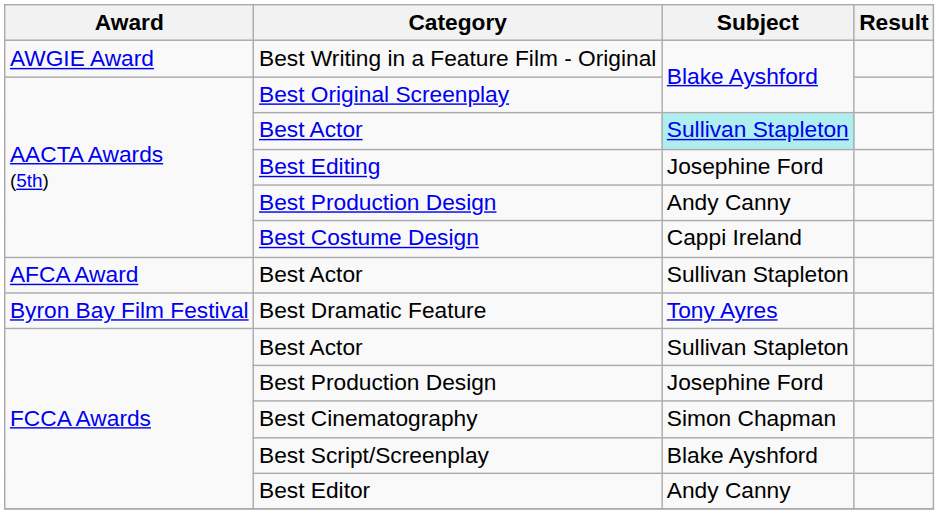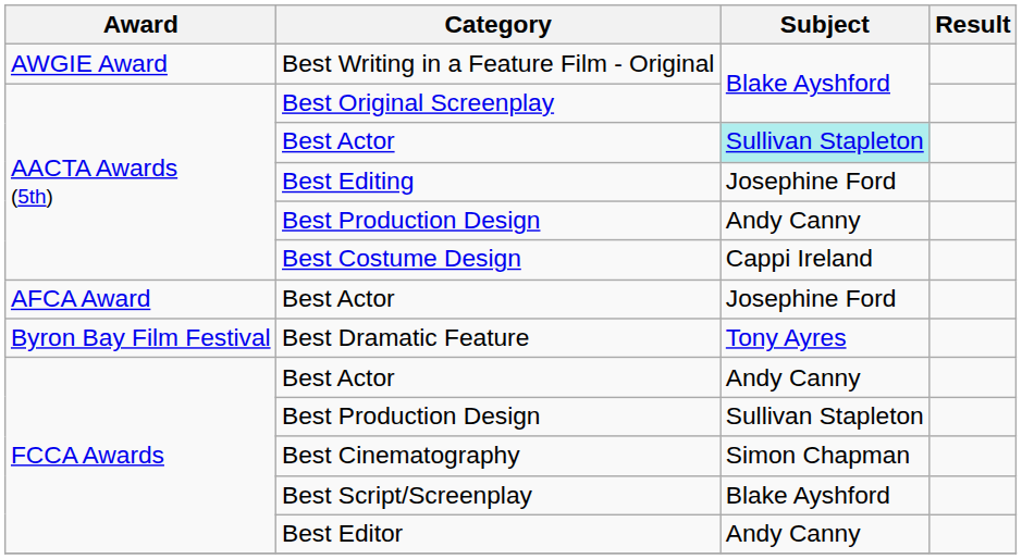 <table class="wikitable">
 <tr>
 <th>Award</th>
 <th>Category</th>
 <th>Subject</th>
 <th>Result</th>
 </tr>
 <tr>
 <td><a href='#'>AWGIE Award</a></td>
 <td>Best Writing in a Feature Film - Original</td>
 <td rowspan=2><a href='#'>Blake Ayshford</a></td>
 <td></td>
 </tr>
 <tr>
 <td rowspan=5><a href='#'>AACTA Awards</a><br><small>(<a href='#'>5th</a>)</small></td>
 <td><a href='#'>Best Original Screenplay</a></td>
 <td></td>
 </tr>
 <tr>
 <td><a href='#'>Best Actor</a></td>
 <td style="background: paleturquoise;"><a href='#'>Sullivan Stapleton</a></td>
 <td></td>
 </tr>
 <tr>
 <td><a href='#'>Best Editing</a></td>
 <td>Josephine Ford</td>
 <td></td>
 </tr>
 <tr>
 <td><a href='#'>Best Production Design</a></td>
 <td>Andy Canny</td>
 <td></td>
 </tr>
 <tr>
 <td><a href='#'>Best Costume Design</a></td>
 <td>Cappi Ireland</td>
 <td></td>
 </tr>
 <tr>
 <td><a href='#'>AFCA Award</a></td>
 <td>Best Actor</td>
-<td>Sullivan Stapleton</td>
+<td>Josephine Ford</td>
 <td></td>
 </tr>
 <tr>
 <td><a href='#'>Byron Bay Film Festival</a></td>
 <td>Best Dramatic Feature</td>
 <td><a href='#'>Tony Ayres</a></td>
 <td></td>
 </tr>
 <tr>
 <td rowspan=5><a href='#'>FCCA Awards</a></td>
 <td>Best Actor</td>
-<td>Sullivan Stapleton</td>
+<td>Andy Canny</td>
 <td></td>
 </tr>
 <tr>
 <td>Best Production Design</td>
-<td>Josephine Ford</td>
+<td>Sullivan Stapleton</td>
 <td></td>
 </tr>
 <tr>
 <td>Best Cinematography</td>
 <td>Simon Chapman</td>
 <td></td>
 </tr>
 <tr>
 <td>Best Script/Screenplay</td>
 <td>Blake Ayshford</td>
 <td></td>
 </tr>
 <tr>
 <td>Best Editor</td>
 <td>Andy Canny</td>
 <td></td>
 </tr>
 <tr>
 </tr>
 </table>
